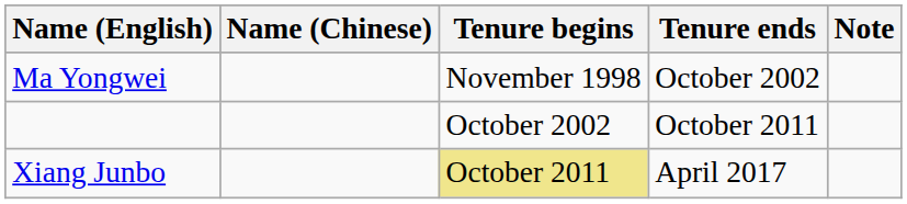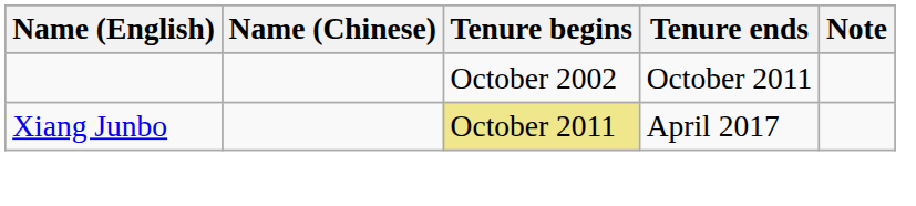 <table class="wikitable">
 <tr>
 <th>Name (English)</th>
 <th>Name (Chinese)</th>
 <th>Tenure begins</th>
 <th>Tenure ends</th>
 <th>Note</th>
-</tr>
-<tr>
-<td><a href='#'>Ma Yongwei</a></td>
-<td></td>
-<td>November 1998</td>
-<td>October 2002</td>
-<td></td>
 </tr>
 <tr>
 <td></td>
 <td></td>
 <td>October 2002</td>
 <td>October 2011</td>
 <td></td>
 </tr>
 <tr>
 <td><a href='#'>Xiang Junbo</a></td>
 <td></td>
 <td style="background: khaki;">October 2011</td>
 <td>April 2017</td>
 <td></td>
 </tr>
 </table>
